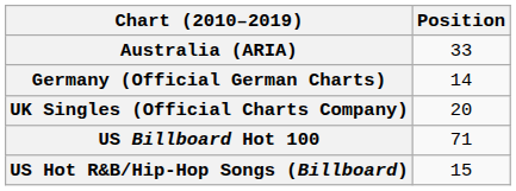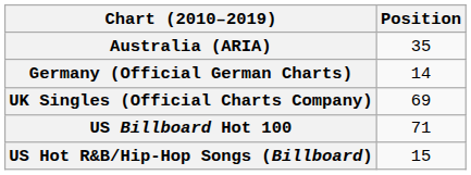 <table class="wikitable sortable plainrowheaders" style="text-align:center">
 <tr>
 <th scope="col">Chart (2010–2019)</th>
 <th scope="col">Position</th>
 </tr>
 <tr>
 <th scope="row">Australia (ARIA)</th>
-<td>33</td>
+<td>35</td>
 </tr>
 <tr>
 <th scope="row">Germany (Official German Charts)</th>
 <td>14</td>
 </tr>
 <tr>
 <th scope="row">UK Singles (Official Charts Company)</th>
-<td>20</td>
+<td>69</td>
 </tr>
 <tr>
 <th scope="row">US <em>Billboard</em> Hot 100</th>
 <td>71</td>
 </tr>
 <tr>
 <th scope="row">US Hot R&B/Hip-Hop Songs (<em>Billboard</em>)</th>
 <td>15</td>
 </tr>
 </table>
